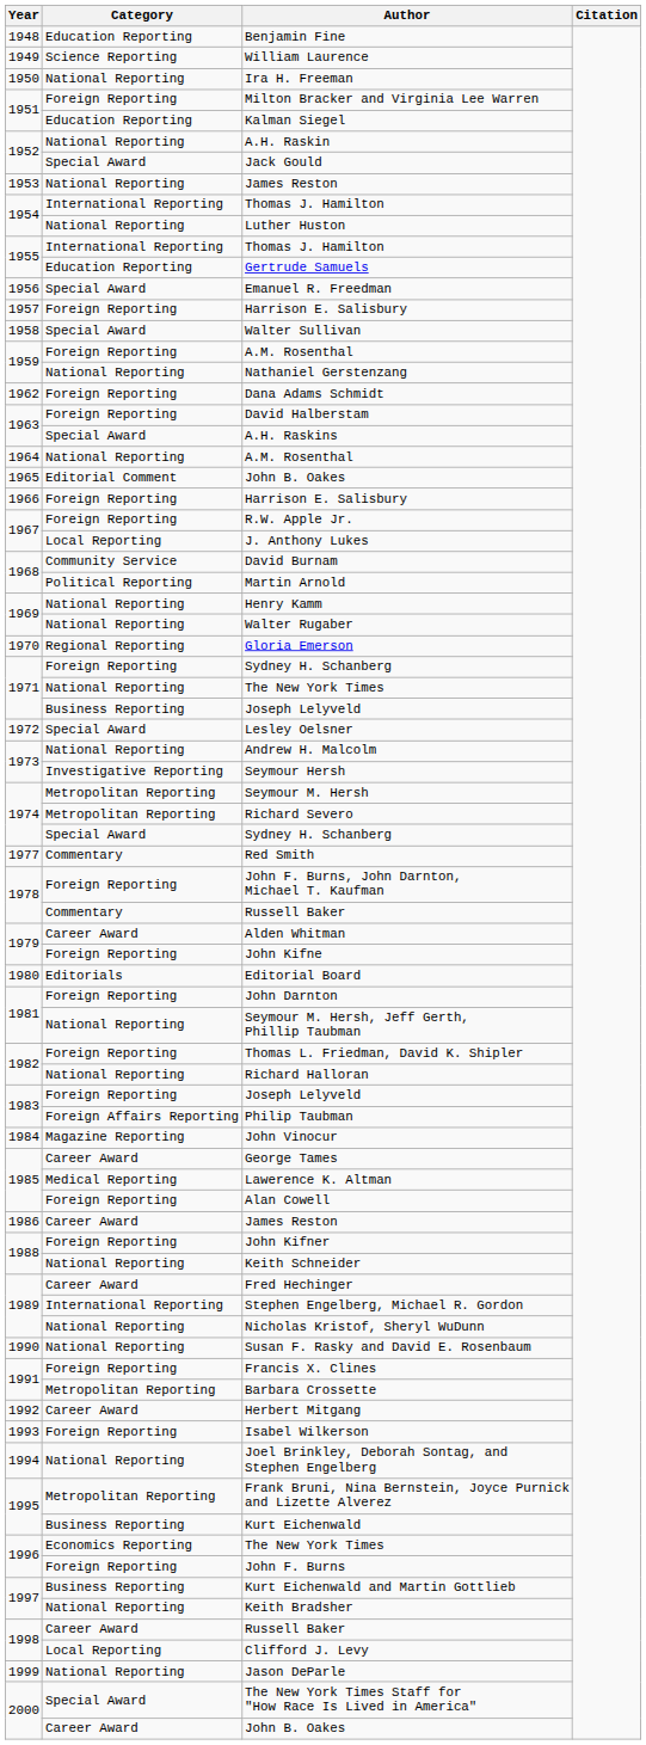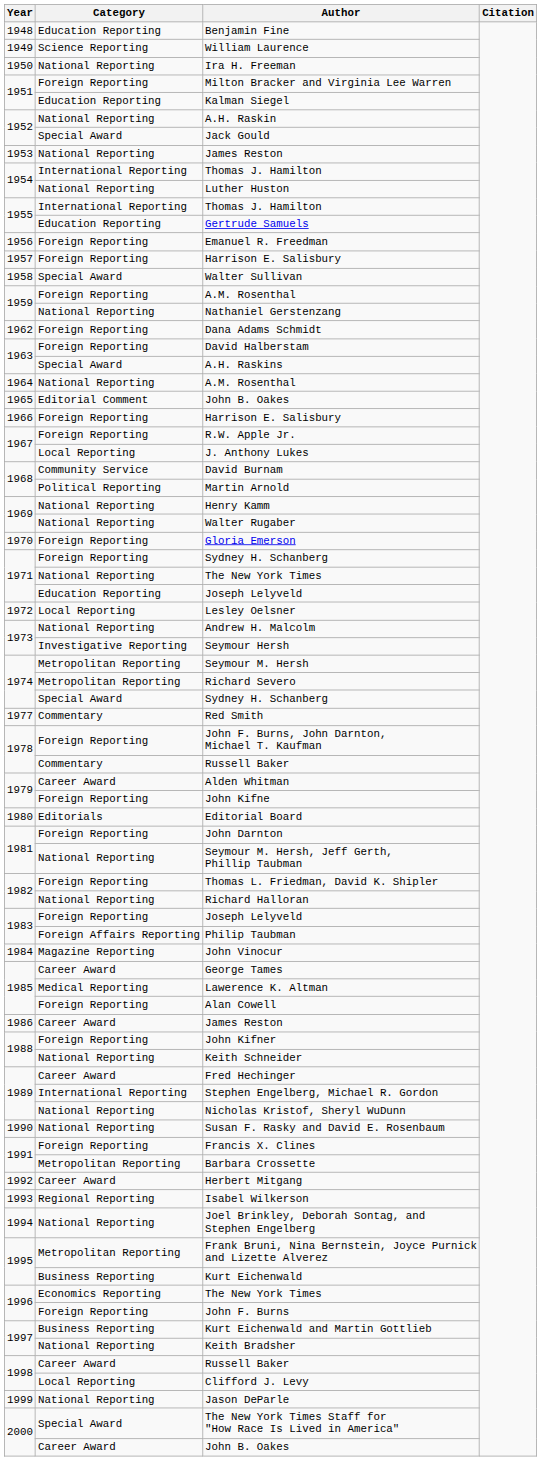 <table class="wikitable">
 <tr>
 <th>Year</th>
 <th>Category</th>
 <th>Author</th>
 <th>Citation</th>
 </tr>
 <tr>
 <td>1948</td>
 <td>Education Reporting</td>
 <td>Benjamin Fine</td>
 <td rowspan="78"></td>
 </tr>
 <tr>
 <td>1949</td>
 <td>Science Reporting</td>
 <td>William Laurence</td>
 </tr>
 <tr>
 <td>1950</td>
 <td>National Reporting</td>
 <td>Ira H. Freeman</td>
 </tr>
 <tr>
 <td rowspan="2">1951</td>
 <td>Foreign Reporting</td>
 <td>Milton Bracker and Virginia Lee Warren</td>
 </tr>
 <tr>
 <td>Education Reporting</td>
 <td>Kalman Siegel</td>
 </tr>
 <tr>
 <td rowspan="2">1952</td>
 <td>National Reporting</td>
 <td>A.H. Raskin</td>
 </tr>
 <tr>
 <td>Special Award</td>
 <td>Jack Gould</td>
 </tr>
 <tr>
 <td>1953</td>
 <td>National Reporting</td>
 <td>James Reston</td>
 </tr>
 <tr>
 <td rowspan="2">1954</td>
 <td>International Reporting</td>
 <td>Thomas J. Hamilton</td>
 </tr>
 <tr>
 <td>National Reporting</td>
 <td>Luther Huston</td>
 </tr>
 <tr>
 <td rowspan="2">1955</td>
 <td>International Reporting</td>
 <td>Thomas J. Hamilton</td>
 </tr>
 <tr>
 <td>Education Reporting</td>
 <td><a href='#'>Gertrude Samuels</a></td>
 </tr>
 <tr>
 <td>1956</td>
-<td>Special Award</td>
+<td>Foreign Reporting</td>
 <td>Emanuel R. Freedman</td>
 </tr>
 <tr>
 <td>1957</td>
 <td>Foreign Reporting</td>
 <td>Harrison E. Salisbury</td>
 </tr>
 <tr>
 <td>1958</td>
 <td>Special Award</td>
 <td>Walter Sullivan</td>
 </tr>
 <tr>
 <td rowspan="2">1959</td>
 <td>Foreign Reporting</td>
 <td>A.M. Rosenthal</td>
 </tr>
 <tr>
 <td>National Reporting</td>
 <td>Nathaniel Gerstenzang</td>
 </tr>
 <tr>
 <td>1962</td>
 <td>Foreign Reporting</td>
 <td>Dana Adams Schmidt</td>
 </tr>
 <tr>
 <td rowspan="2">1963</td>
 <td>Foreign Reporting</td>
 <td>David Halberstam</td>
 </tr>
 <tr>
 <td>Special Award</td>
 <td>A.H. Raskins</td>
 </tr>
 <tr>
 <td>1964</td>
 <td>National Reporting</td>
 <td>A.M. Rosenthal</td>
 </tr>
 <tr>
 <td>1965</td>
 <td>Editorial Comment</td>
 <td>John B. Oakes</td>
 </tr>
 <tr>
 <td>1966</td>
 <td>Foreign Reporting</td>
 <td>Harrison E. Salisbury</td>
 </tr>
 <tr>
 <td rowspan="2">1967</td>
 <td>Foreign Reporting</td>
 <td>R.W. Apple Jr.</td>
 </tr>
 <tr>
 <td>Local Reporting</td>
 <td>J. Anthony Lukes</td>
 </tr>
 <tr>
 <td rowspan="2">1968</td>
 <td>Community Service</td>
 <td>David Burnam</td>
 </tr>
 <tr>
 <td>Political Reporting</td>
 <td>Martin Arnold</td>
 </tr>
 <tr>
 <td rowspan="2">1969</td>
 <td>National Reporting</td>
 <td>Henry Kamm</td>
 </tr>
 <tr>
 <td>National Reporting</td>
 <td>Walter Rugaber</td>
 </tr>
 <tr>
 <td>1970</td>
-<td>Regional Reporting</td>
+<td>Foreign Reporting</td>
 <td><a href='#'>Gloria Emerson</a></td>
 </tr>
 <tr>
 <td rowspan="3">1971</td>
 <td>Foreign Reporting</td>
 <td>Sydney H. Schanberg</td>
 </tr>
 <tr>
 <td>National Reporting</td>
 <td>The New York Times</td>
 </tr>
 <tr>
-<td>Business Reporting</td>
+<td>Education Reporting</td>
 <td>Joseph Lelyveld</td>
 </tr>
 <tr>
 <td>1972</td>
-<td>Special Award</td>
+<td>Local Reporting</td>
 <td>Lesley Oelsner</td>
 </tr>
 <tr>
 <td rowspan="2">1973</td>
 <td>National Reporting</td>
 <td>Andrew H. Malcolm</td>
 </tr>
 <tr>
 <td>Investigative Reporting</td>
 <td>Seymour Hersh</td>
 </tr>
 <tr>
 <td rowspan="3">1974</td>
 <td>Metropolitan Reporting</td>
 <td>Seymour M. Hersh</td>
 </tr>
 <tr>
 <td>Metropolitan Reporting</td>
 <td>Richard Severo</td>
 </tr>
 <tr>
 <td>Special Award</td>
 <td>Sydney H. Schanberg</td>
 </tr>
 <tr>
 <td>1977</td>
 <td>Commentary</td>
 <td>Red Smith</td>
 </tr>
 <tr>
 <td rowspan="2">1978</td>
 <td>Foreign Reporting</td>
 <td>John F. Burns, John Darnton,<br>Michael T. Kaufman</td>
 </tr>
 <tr>
 <td>Commentary</td>
 <td>Russell Baker</td>
 </tr>
 <tr>
 <td rowspan="2">1979</td>
 <td>Career Award</td>
 <td>Alden Whitman</td>
 </tr>
 <tr>
 <td>Foreign Reporting</td>
 <td>John Kifne</td>
 </tr>
 <tr>
 <td>1980</td>
 <td>Editorials</td>
 <td>Editorial Board</td>
 </tr>
 <tr>
 <td rowspan="2">1981</td>
 <td>Foreign Reporting</td>
 <td>John Darnton</td>
 </tr>
 <tr>
 <td>National Reporting</td>
 <td>Seymour M. Hersh, Jeff Gerth,<br>Phillip Taubman</td>
 </tr>
 <tr>
 <td rowspan="2">1982</td>
 <td>Foreign Reporting</td>
 <td>Thomas L. Friedman, David K. Shipler</td>
 </tr>
 <tr>
 <td>National Reporting</td>
 <td>Richard Halloran</td>
 </tr>
 <tr>
 <td rowspan="2">1983</td>
 <td>Foreign Reporting</td>
 <td>Joseph Lelyveld</td>
 </tr>
 <tr>
 <td>Foreign Affairs Reporting</td>
 <td>Philip Taubman</td>
 </tr>
 <tr>
 <td>1984</td>
 <td>Magazine Reporting</td>
 <td>John Vinocur</td>
 </tr>
 <tr>
 <td rowspan="3">1985</td>
 <td>Career Award</td>
 <td>George Tames</td>
 </tr>
 <tr>
 <td>Medical Reporting</td>
 <td>Lawerence K. Altman</td>
 </tr>
 <tr>
 <td>Foreign Reporting</td>
 <td>Alan Cowell</td>
 </tr>
 <tr>
 <td>1986</td>
 <td>Career Award</td>
 <td>James Reston</td>
 </tr>
 <tr>
 <td rowspan="2">1988</td>
 <td>Foreign Reporting</td>
 <td>John Kifner</td>
 </tr>
 <tr>
 <td>National Reporting</td>
 <td>Keith Schneider</td>
 </tr>
 <tr>
 <td rowspan="3">1989</td>
 <td>Career Award</td>
 <td>Fred Hechinger</td>
 </tr>
 <tr>
 <td>International Reporting</td>
 <td>Stephen Engelberg, Michael R. Gordon</td>
 </tr>
 <tr>
 <td>National Reporting</td>
 <td>Nicholas Kristof, Sheryl WuDunn</td>
 </tr>
 <tr>
 <td>1990</td>
 <td>National Reporting</td>
 <td>Susan F. Rasky and David E. Rosenbaum</td>
 </tr>
 <tr>
 <td rowspan="2">1991</td>
 <td>Foreign Reporting</td>
 <td>Francis X. Clines</td>
 </tr>
 <tr>
 <td>Metropolitan Reporting</td>
 <td>Barbara Crossette</td>
 </tr>
 <tr>
 <td>1992</td>
 <td>Career Award</td>
 <td>Herbert Mitgang</td>
 </tr>
 <tr>
 <td>1993</td>
-<td>Foreign Reporting</td>
+<td>Regional Reporting</td>
 <td>Isabel Wilkerson</td>
 </tr>
 <tr>
 <td>1994</td>
 <td>National Reporting</td>
 <td>Joel Brinkley, Deborah Sontag, and<br>Stephen Engelberg</td>
 </tr>
 <tr>
 <td rowspan="2">1995</td>
 <td>Metropolitan Reporting</td>
 <td>Frank Bruni, Nina Bernstein, Joyce Purnick<br>and Lizette Alverez</td>
 </tr>
 <tr>
 <td>Business Reporting</td>
 <td>Kurt Eichenwald</td>
 </tr>
 <tr>
 <td rowspan="2">1996</td>
 <td>Economics Reporting</td>
 <td>The New York Times</td>
 </tr>
 <tr>
 <td>Foreign Reporting</td>
 <td>John F. Burns</td>
 </tr>
 <tr>
 <td rowspan="2">1997</td>
 <td>Business Reporting</td>
 <td>Kurt Eichenwald and Martin Gottlieb</td>
 </tr>
 <tr>
 <td>National Reporting</td>
 <td>Keith Bradsher</td>
 </tr>
 <tr>
 <td rowspan="2">1998</td>
 <td>Career Award</td>
 <td>Russell Baker</td>
 </tr>
 <tr>
 <td>Local Reporting</td>
 <td>Clifford J. Levy</td>
 </tr>
 <tr>
 <td>1999</td>
 <td>National Reporting</td>
 <td>Jason DeParle</td>
 </tr>
 <tr>
 <td rowspan="2">2000</td>
 <td>Special Award</td>
 <td>The New York Times Staff for<br>"How Race Is Lived in America"</td>
 </tr>
 <tr>
 <td>Career Award</td>
 <td>John B. Oakes</td>
 </tr>
 </table>
